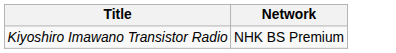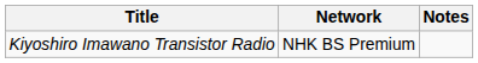 <table class="wikitable">
 <tr>
 <th>Title</th>
 <th>Network</th>
+<th>Notes</th>
 </tr>
 <tr>
 <td><em>Kiyoshiro Imawano Transistor Radio</em></td>
 <td>NHK BS Premium</td>
+<td></td>
 </tr>
 </table>
